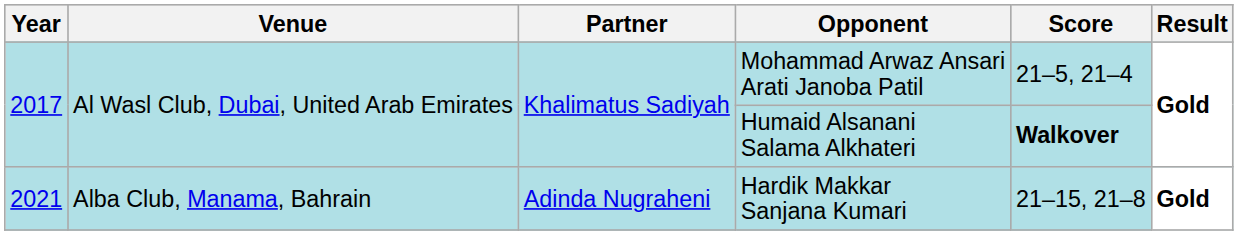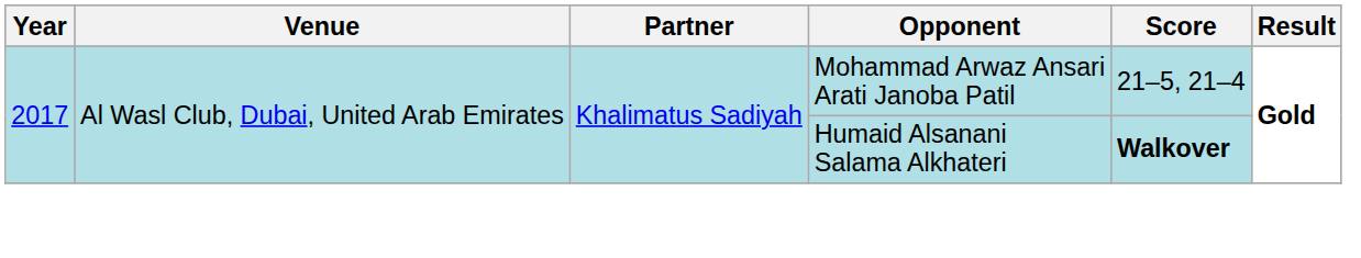 <table class="sortable wikitable" style="font-size: 90%;">
 <tr>
 <th>Year</th>
 <th>Venue</th>
 <th>Partner</th>
 <th>Opponent</th>
 <th>Score</th>
 <th>Result</th>
 </tr>
 <tr style="background:#B0E0E6">
 <td align="center" rowspan="2"><a href='#'>2017</a></td>
 <td align="left" rowspan="2">Al Wasl Club, <a href='#'>Dubai</a>, United Arab Emirates</td>
 <td align="left" rowspan="2"> <a href='#'>Khalimatus Sadiyah</a></td>
 <td align="left"> Mohammad Arwaz Ansari<br> Arati Janoba Patil</td>
 <td align="left">21–5, 21–4</td>
 <td style="text-align:left; background:white" rowspan="2"> <strong>Gold</strong></td>
 </tr>
 <tr style="background:#B0E0E6">
 <td align="left"> Humaid Alsanani<br> Salama Alkhateri</td>
 <td align="left"><strong>Walkover</strong></td>
 </tr>
-<tr style="background:#B0E0E6">
-<td align="center"><a href='#'>2021</a></td>
-<td align="left">Alba Club, <a href='#'>Manama</a>, Bahrain</td>
-<td align="left"> <a href='#'>Adinda Nugraheni</a></td>
-<td align="left"> Hardik Makkar<br> Sanjana Kumari</td>
-<td align="left">21–15, 21–8</td>
-<td style="text-align:left; background:white"> <strong>Gold</strong></td>
-</tr>
 </table>
